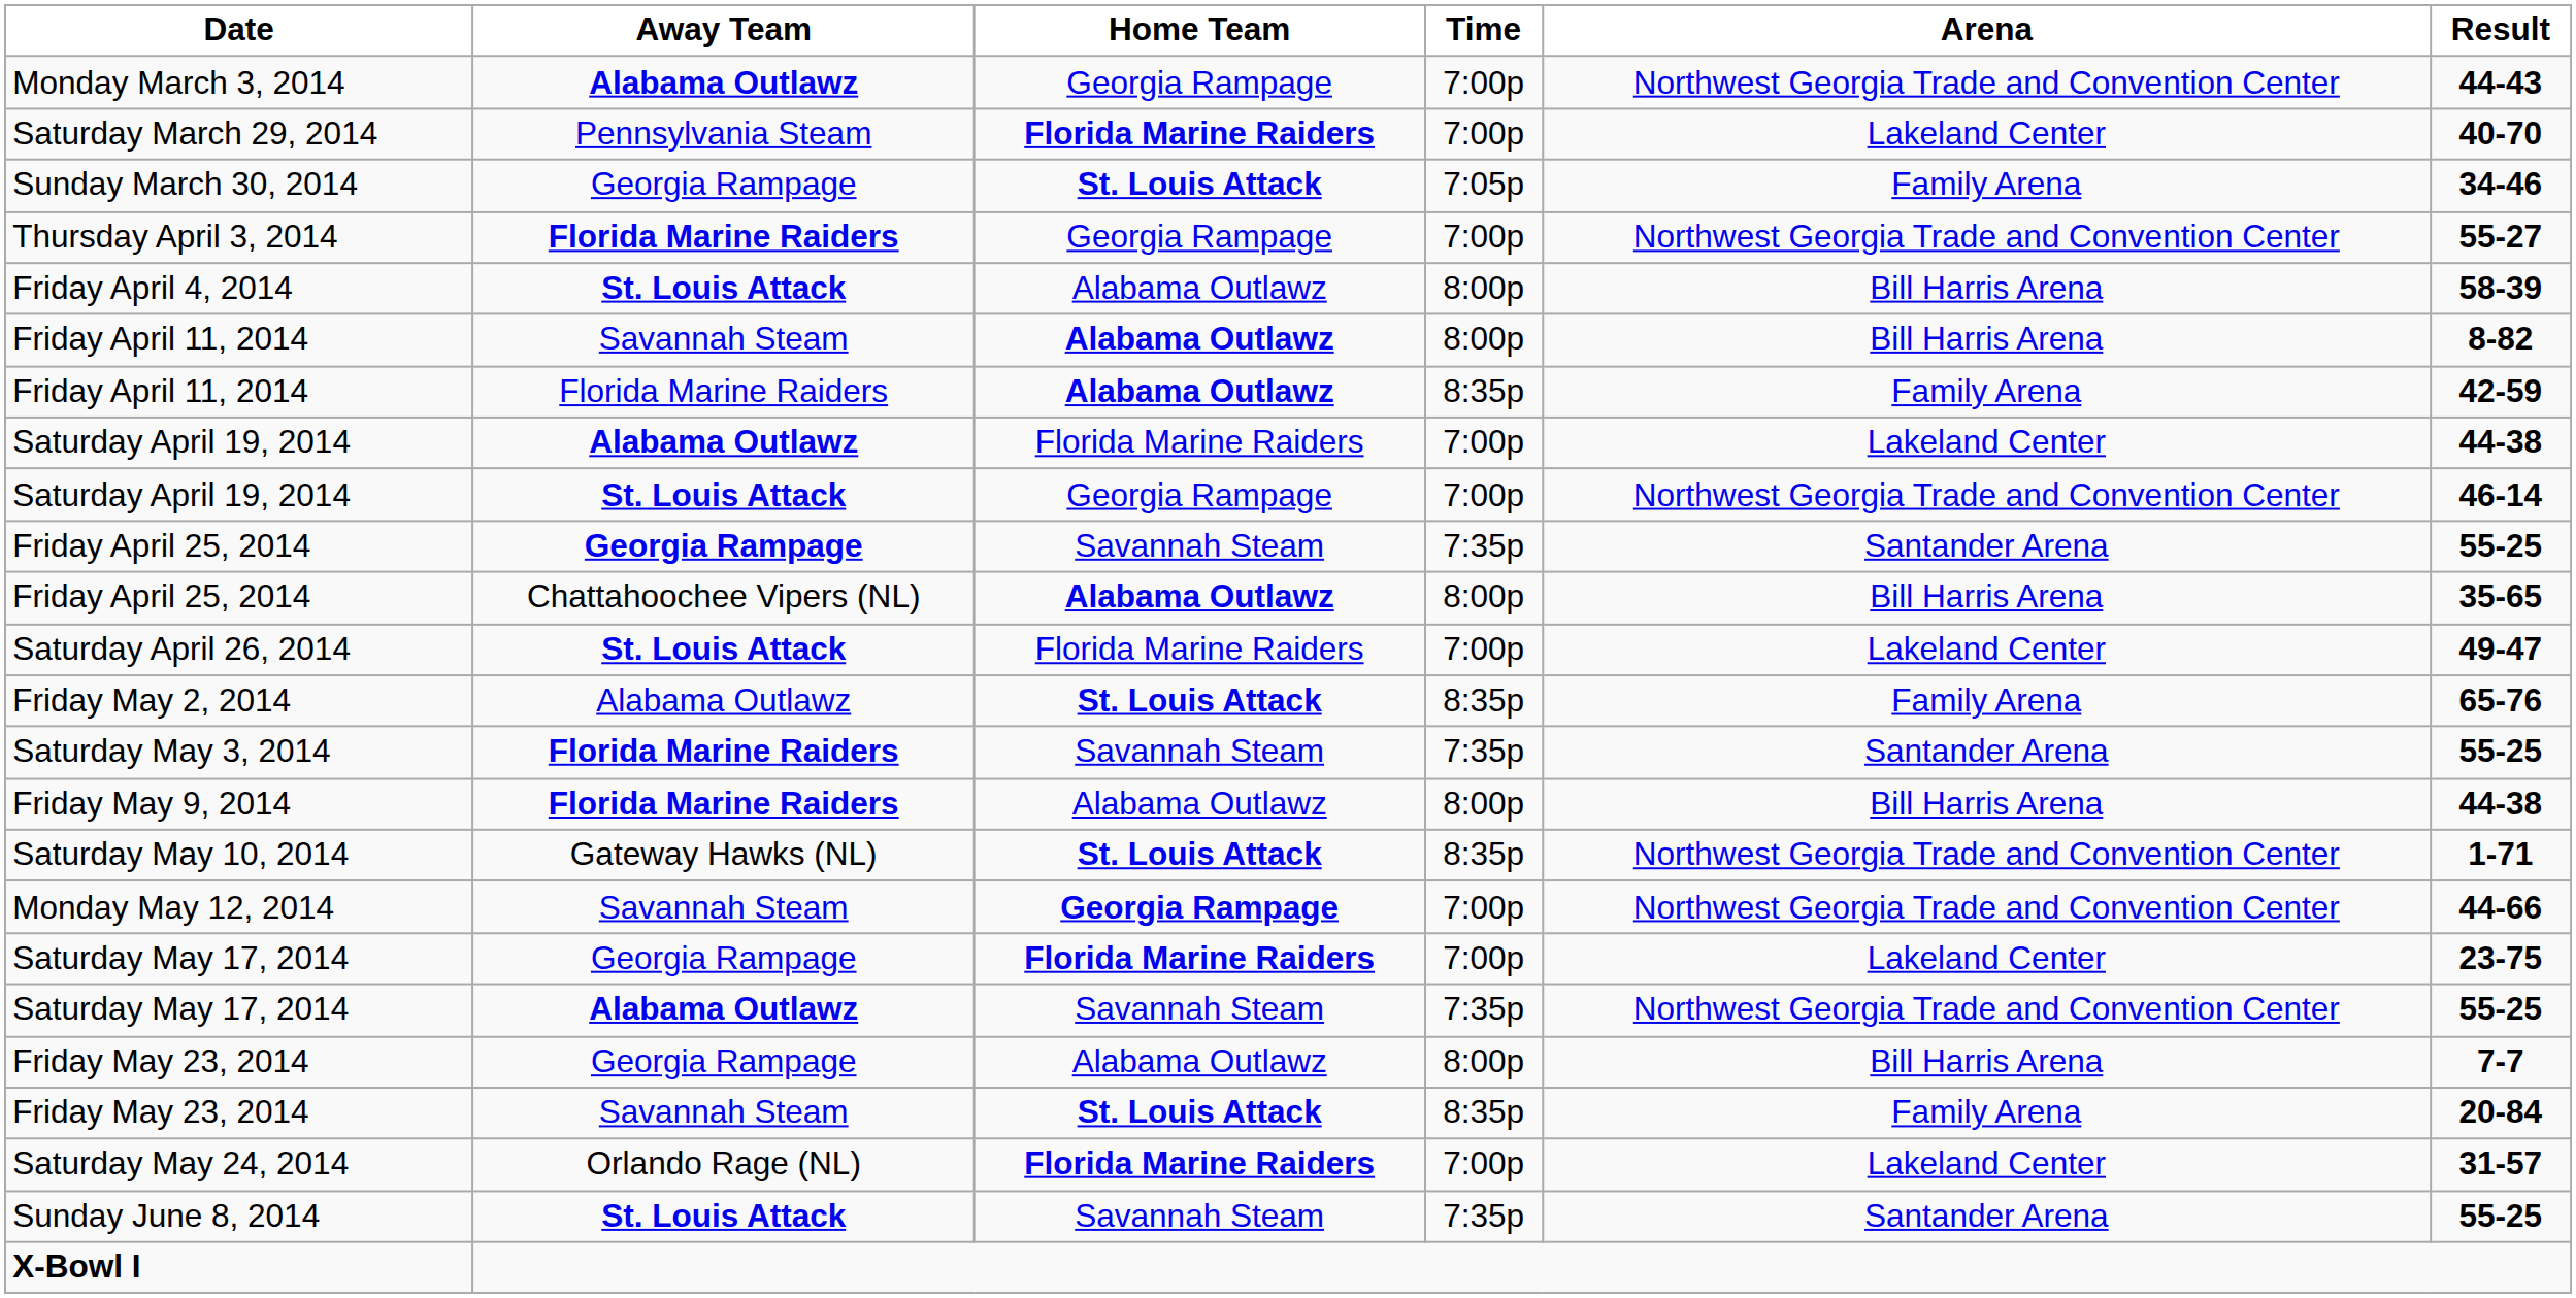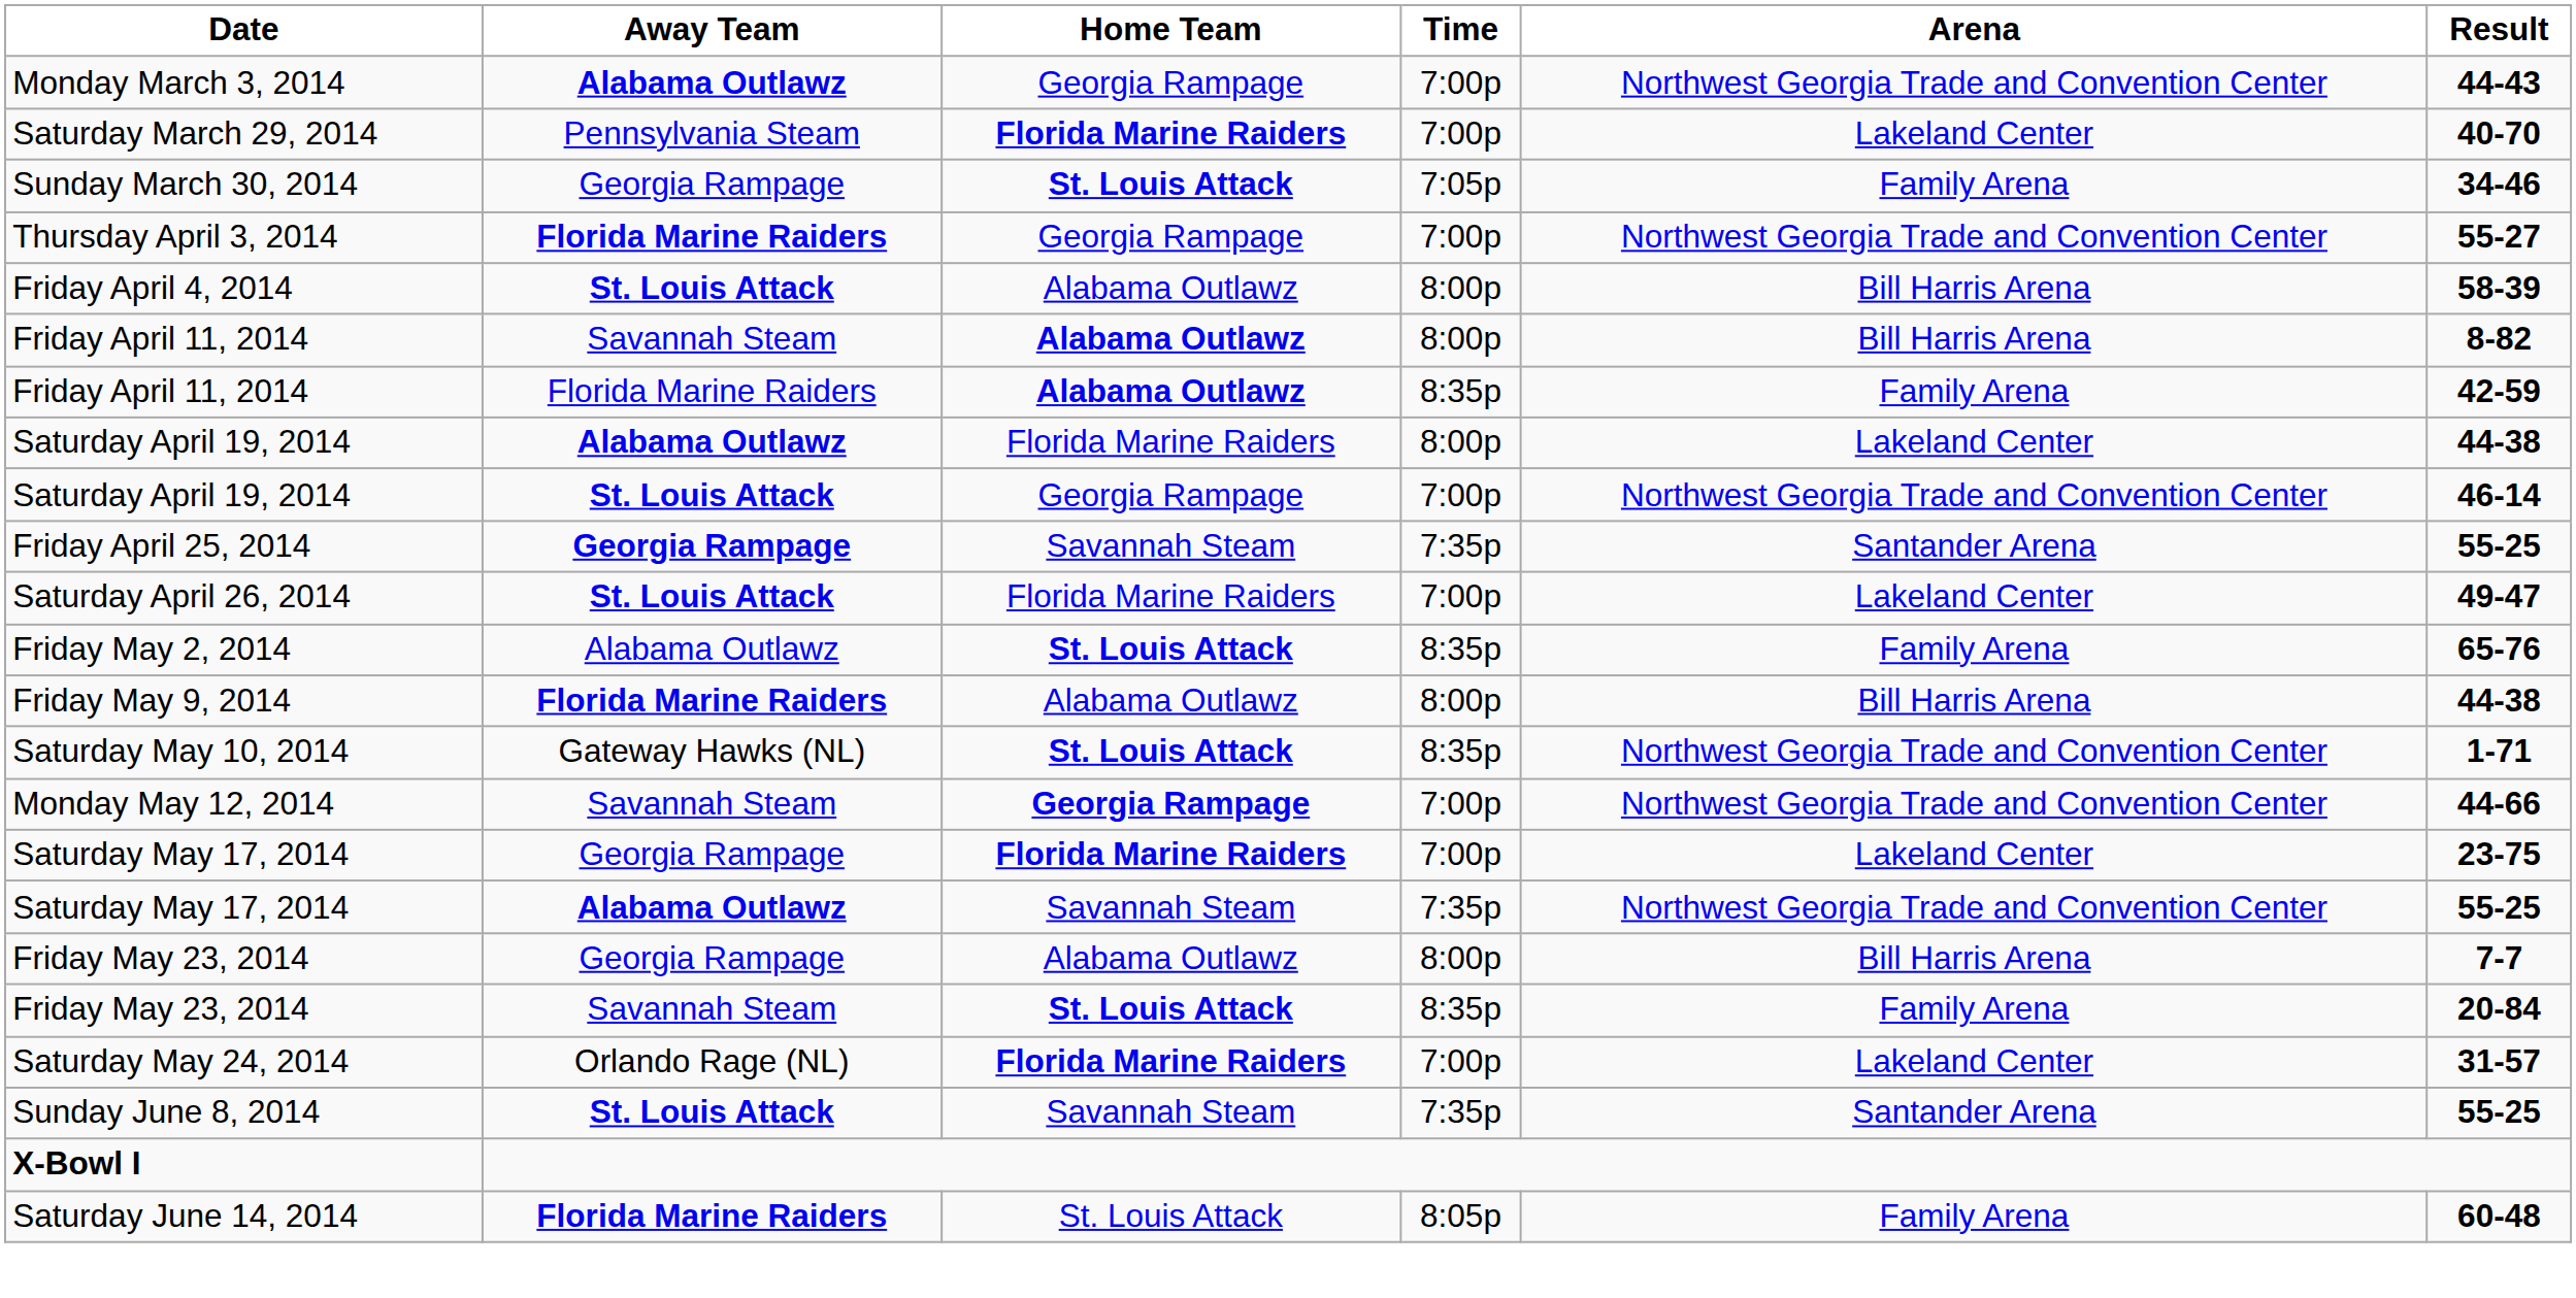 <table class="wikitable" style="width:100%; text-align:left">
 <tr>
 <th style="background:white">Date</th>
 <th style="background:white">Away Team</th>
 <th style="background:white">Home Team</th>
 <th style="background:white">Time</th>
 <th style="background:white">Arena</th>
 <th style="background:white">Result</th>
 </tr>
 <tr>
 <td>Monday March 3, 2014</td>
 <td align=center><strong><a href='#'>Alabama Outlawz</a></strong></td>
 <td align=center><a href='#'>Georgia Rampage</a></td>
 <td align=center>7:00p</td>
 <td align=center><a href='#'>Northwest Georgia Trade and Convention Center</a></td>
 <td align=center><strong>44-43</strong></td>
 </tr>
 <tr>
 <td>Saturday March 29, 2014</td>
 <td align=center><a href='#'>Pennsylvania Steam</a></td>
 <td align=center><strong><a href='#'>Florida Marine Raiders</a></strong></td>
 <td align=center>7:00p</td>
 <td align=center><a href='#'>Lakeland Center</a></td>
 <td align=center><strong>40-70</strong></td>
 </tr>
 <tr>
 <td>Sunday March 30, 2014</td>
 <td align=center><a href='#'>Georgia Rampage</a></td>
 <td align=center><strong><a href='#'>St. Louis Attack</a></strong></td>
 <td align=center>7:05p</td>
 <td align=center><a href='#'>Family Arena</a></td>
 <td align=center><strong>34-46</strong></td>
 </tr>
 <tr>
 <td>Thursday April 3, 2014</td>
 <td align=center><strong><a href='#'>Florida Marine Raiders</a></strong></td>
 <td align=center><a href='#'>Georgia Rampage</a></td>
 <td align=center>7:00p</td>
 <td align=center><a href='#'>Northwest Georgia Trade and Convention Center</a></td>
 <td align=center><strong>55-27</strong></td>
 </tr>
 <tr>
 <td>Friday April 4, 2014</td>
 <td align=center><strong><a href='#'>St. Louis Attack</a></strong></td>
 <td align=center><a href='#'>Alabama Outlawz</a></td>
 <td align=center>8:00p</td>
 <td align=center><a href='#'>Bill Harris Arena</a></td>
 <td align=center><strong>58-39</strong></td>
 </tr>
 <tr>
 <td>Friday April 11, 2014</td>
 <td align=center><a href='#'>Savannah Steam</a></td>
 <td align=center><strong><a href='#'>Alabama Outlawz</a></strong></td>
 <td align=center>8:00p</td>
 <td align=center><a href='#'>Bill Harris Arena</a></td>
 <td align=center><strong>8-82</strong></td>
 </tr>
 <tr>
 <td>Friday April 11, 2014</td>
 <td align=center><a href='#'>Florida Marine Raiders</a></td>
 <td align=center><strong><a href='#'>Alabama Outlawz</a></strong></td>
 <td align=center>8:35p</td>
 <td align=center><a href='#'>Family Arena</a></td>
 <td align=center><strong>42-59</strong></td>
 </tr>
 <tr>
 <td>Saturday April 19, 2014</td>
 <td align=center><strong><a href='#'>Alabama Outlawz</a></strong></td>
 <td align=center><a href='#'>Florida Marine Raiders</a></td>
-<td align=center>7:00p</td>
+<td align=center>8:00p</td>
 <td align=center><a href='#'>Lakeland Center</a></td>
 <td align=center><strong>44-38</strong></td>
 </tr>
 <tr>
 <td>Saturday April 19, 2014</td>
 <td align=center><strong><a href='#'>St. Louis Attack</a></strong></td>
 <td align=center><a href='#'>Georgia Rampage</a></td>
 <td align=center>7:00p</td>
 <td align=center><a href='#'>Northwest Georgia Trade and Convention Center</a></td>
 <td align=center><strong>46-14</strong></td>
 </tr>
 <tr>
 <td>Friday April 25, 2014</td>
 <td align=center><strong><a href='#'>Georgia Rampage</a></strong></td>
 <td align=center><a href='#'>Savannah Steam</a></td>
 <td align=center>7:35p</td>
 <td align=center><a href='#'>Santander Arena</a></td>
 <td align=center><strong>55-25</strong></td>
 </tr>
 <tr>
-<td>Friday April 25, 2014</td>
-<td align=center>Chattahoochee Vipers (NL)</td>
-<td align=center><strong><a href='#'>Alabama Outlawz</a></strong></td>
-<td align=center>8:00p</td>
-<td align=center><a href='#'>Bill Harris Arena</a></td>
-<td align=center><strong>35-65</strong></td>
-</tr>
-<tr>
 <td>Saturday April 26, 2014</td>
 <td align=center><strong><a href='#'>St. Louis Attack</a></strong></td>
 <td align=center><a href='#'>Florida Marine Raiders</a></td>
 <td align=center>7:00p</td>
 <td align=center><a href='#'>Lakeland Center</a></td>
 <td align=center><strong>49-47</strong></td>
 </tr>
 <tr>
 <td>Friday May 2, 2014</td>
 <td align=center><a href='#'>Alabama Outlawz</a></td>
 <td align=center><strong><a href='#'>St. Louis Attack</a></strong></td>
 <td align=center>8:35p</td>
 <td align=center><a href='#'>Family Arena</a></td>
 <td align=center><strong>65-76</strong></td>
-</tr>
-<tr>
-<td>Saturday May 3, 2014</td>
-<td align=center><strong><a href='#'>Florida Marine Raiders</a></strong></td>
-<td align=center><a href='#'>Savannah Steam</a></td>
-<td align=center>7:35p</td>
-<td align=center><a href='#'>Santander Arena</a></td>
-<td align=center><strong>55-25</strong></td>
 </tr>
 <tr>
 <td>Friday May 9, 2014</td>
 <td align=center><strong><a href='#'>Florida Marine Raiders</a></strong></td>
 <td align=center><a href='#'>Alabama Outlawz</a></td>
 <td align=center>8:00p</td>
 <td align=center><a href='#'>Bill Harris Arena</a></td>
 <td align=center><strong>44-38</strong></td>
 </tr>
 <tr>
 <td>Saturday May 10, 2014</td>
 <td align=center>Gateway Hawks (NL)</td>
 <td align=center><strong><a href='#'>St. Louis Attack</a></strong></td>
 <td align=center>8:35p</td>
 <td align=center><a href='#'>Northwest Georgia Trade and Convention Center</a></td>
 <td align=center><strong>1-71</strong></td>
 </tr>
 <tr>
 <td>Monday May 12, 2014</td>
 <td align=center><a href='#'>Savannah Steam</a></td>
 <td align=center><strong><a href='#'>Georgia Rampage</a></strong></td>
 <td align=center>7:00p</td>
 <td align=center><a href='#'>Northwest Georgia Trade and Convention Center</a></td>
 <td align=center><strong>44-66</strong></td>
 </tr>
 <tr>
 <td>Saturday May 17, 2014</td>
 <td align=center><a href='#'>Georgia Rampage</a></td>
 <td align=center><strong><a href='#'>Florida Marine Raiders</a></strong></td>
 <td align=center>7:00p</td>
 <td align=center><a href='#'>Lakeland Center</a></td>
 <td align=center><strong>23-75</strong></td>
 </tr>
 <tr>
 <td>Saturday May 17, 2014</td>
 <td align=center><strong><a href='#'>Alabama Outlawz</a></strong></td>
 <td align=center><a href='#'>Savannah Steam</a></td>
 <td align=center>7:35p</td>
 <td align=center><a href='#'>Northwest Georgia Trade and Convention Center</a></td>
 <td align=center><strong>55-25</strong></td>
 </tr>
 <tr>
 <td>Friday May 23, 2014</td>
 <td align=center><a href='#'>Georgia Rampage</a></td>
 <td align=center><a href='#'>Alabama Outlawz</a></td>
 <td align=center>8:00p</td>
 <td align=center><a href='#'>Bill Harris Arena</a></td>
 <td align=center><strong>7-7</strong></td>
 </tr>
 <tr>
 <td>Friday May 23, 2014</td>
 <td align=center><a href='#'>Savannah Steam</a></td>
 <td align=center><strong><a href='#'>St. Louis Attack</a></strong></td>
 <td align=center>8:35p</td>
 <td align=center><a href='#'>Family Arena</a></td>
 <td align=center><strong>20-84</strong></td>
 </tr>
 <tr>
 <td>Saturday May 24, 2014</td>
 <td align=center>Orlando Rage (NL)</td>
 <td align=center><strong><a href='#'>Florida Marine Raiders</a></strong></td>
 <td align=center>7:00p</td>
 <td align=center><a href='#'>Lakeland Center</a></td>
 <td align=center><strong>31-57</strong></td>
 </tr>
 <tr>
 <td>Sunday June 8, 2014</td>
 <td align=center><strong><a href='#'>St. Louis Attack</a></strong></td>
 <td align=center><a href='#'>Savannah Steam</a></td>
 <td align=center>7:35p</td>
 <td align=center><a href='#'>Santander Arena</a></td>
 <td align=center><strong>55-25</strong></td>
 </tr>
 <tr>
 <td><strong>X-Bowl I</strong></td>
 </tr>
+<tr>
+<td>Saturday June 14, 2014</td>
+<td align=center><strong><a href='#'>Florida Marine Raiders</a></strong></td>
+<td align=center><a href='#'>St. Louis Attack</a></td>
+<td align=center>8:05p</td>
+<td align=center><a href='#'>Family Arena</a></td>
+<td align=center><strong>60-48</strong></td>
+</tr>
 </table>
